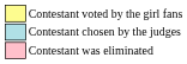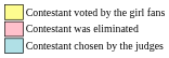 <table class="toccolours" style="font-size: 95%; white-space: nowrap;">
 <tr>
 <td style="background:#fdfc8f; border: 1px solid black;">      </td>
 <td>Contestant voted by the girl fans</td>
 </tr>
 <tr>
+<td style="background:pink; border: 1px solid black;">      </td>
+<td>Contestant was eliminated</td>
+</tr>
+<tr>
 <td style="background:#b0e0e6; border: 1px solid black;">      </td>
 <td>Contestant chosen by the judges</td>
 </tr>
-<tr>
-<td style="background:pink; border: 1px solid black;">      </td>
-<td>Contestant was eliminated</td>
-</tr>
 </table>
